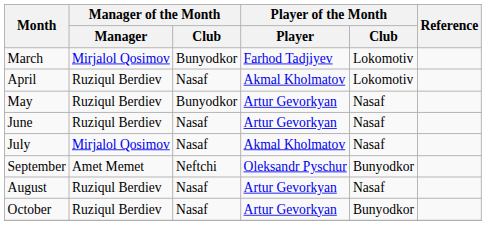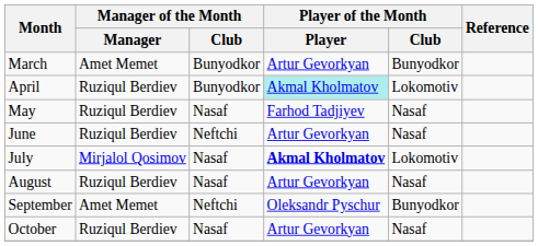 <table class="wikitable">
 <tr>
 <th rowspan="2">Month</th>
 <th colspan="2">Manager of the Month</th>
 <th colspan="2">Player of the Month</th>
 <th rowspan="2">Reference</th>
 </tr>
 <tr>
 <th>Manager</th>
 <th>Club</th>
 <th>Player</th>
 <th>Club</th>
 </tr>
 <tr>
 <td>March</td>
-<td> <a href='#'>Mirjalol Qosimov</a></td>
+<td> Amet Memet</td>
 <td>Bunyodkor</td>
-<td> <a href='#'>Farhod Tadjiyev</a></td>
-<td>Lokomotiv</td>
+<td> <a href='#'>Artur Gevorkyan</a></td>
+<td>Bunyodkor</td>
 <td align=center></td>
 </tr>
 <tr>
 <td>April</td>
 <td> Ruziqul Berdiev</td>
-<td>Nasaf</td>
-<td> <a href='#'>Akmal Kholmatov</a></td>
+<td>Bunyodkor</td>
+<td style="background: paleturquoise;"> <a href='#'>Akmal Kholmatov</a></td>
 <td>Lokomotiv</td>
 <td align=center></td>
 </tr>
 <tr>
 <td>May</td>
 <td> Ruziqul Berdiev</td>
-<td>Bunyodkor</td>
-<td> <a href='#'>Artur Gevorkyan</a></td>
+<td>Nasaf</td>
+<td> <a href='#'>Farhod Tadjiyev</a></td>
 <td>Nasaf</td>
 <td></td>
 </tr>
 <tr>
 <td>June</td>
 <td> Ruziqul Berdiev</td>
-<td>Nasaf</td>
+<td>Neftchi</td>
 <td> <a href='#'>Artur Gevorkyan</a></td>
 <td>Nasaf</td>
 <td></td>
 </tr>
 <tr>
 <td>July</td>
 <td> <a href='#'>Mirjalol Qosimov</a></td>
 <td>Nasaf</td>
-<td> <a href='#'>Akmal Kholmatov</a></td>
+<td><strong> <a href='#'>Akmal Kholmatov</a></strong></td>
+<td>Lokomotiv</td>
+<td></td>
+</tr>
+<tr>
+<td>August</td>
+<td> Ruziqul Berdiev</td>
+<td>Nasaf</td>
+<td> <a href='#'>Artur Gevorkyan</a></td>
 <td>Nasaf</td>
 <td></td>
 </tr>
 <tr>
 <td>September</td>
 <td> Amet Memet</td>
 <td>Neftchi</td>
 <td> <a href='#'>Oleksandr Pyschur</a></td>
 <td>Bunyodkor</td>
 <td></td>
 </tr>
 <tr>
-<td>August</td>
+<td>October</td>
 <td> Ruziqul Berdiev</td>
 <td>Nasaf</td>
 <td> <a href='#'>Artur Gevorkyan</a></td>
 <td>Nasaf</td>
 <td></td>
 </tr>
 <tr>
-<td>October</td>
-<td> Ruziqul Berdiev</td>
-<td>Nasaf</td>
-<td> <a href='#'>Artur Gevorkyan</a></td>
-<td>Bunyodkor</td>
-<td></td>
-</tr>
-<tr>
 </tr>
 </table>
